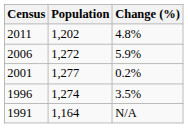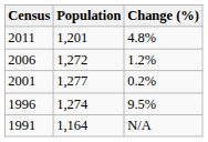 <table class="wikitable">
 <tr>
 <th>Census</th>
 <th>Population</th>
 <th>Change (%)</th>
 </tr>
 <tr>
 <td>2011</td>
-<td>1,202</td>
+<td>1,201</td>
 <td> 4.8%</td>
 </tr>
 <tr>
 <td>2006</td>
 <td>1,272</td>
-<td> 5.9%</td>
+<td> 1.2%</td>
 </tr>
 <tr>
 <td>2001</td>
 <td>1,277</td>
 <td> 0.2%</td>
 </tr>
 <tr>
 <td>1996</td>
 <td>1,274</td>
-<td> 3.5%</td>
+<td> 9.5%</td>
 </tr>
 <tr>
 <td>1991</td>
 <td>1,164</td>
 <td>N/A</td>
 </tr>
 </table>
